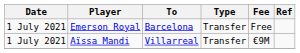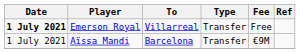 <table class="wikitable">
 <tr>
 <th>Date</th>
 <th>Player</th>
 <th>To</th>
 <th>Type</th>
 <th>Fee</th>
 <th>Ref</th>
 </tr>
 <tr>
-<td>1 July 2021</td>
+<td><strong>1 July 2021</strong></td>
 <td> <a href='#'>Emerson Royal</a></td>
-<td><a href='#'>Barcelona</a></td>
+<td><a href='#'>Villarreal</a></td>
 <td align=center>Transfer</td>
 <td align=center>Free</td>
 <td align=center></td>
 </tr>
 <tr>
 <td>1 July 2021</td>
 <td> <a href='#'>Aïssa Mandi</a></td>
-<td><a href='#'>Villarreal</a></td>
+<td><a href='#'>Barcelona</a></td>
 <td align=center>Transfer</td>
 <td align=center>€9M</td>
 <td align=center></td>
 </tr>
 <tr>
 </tr>
 </table>
